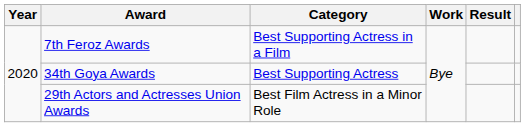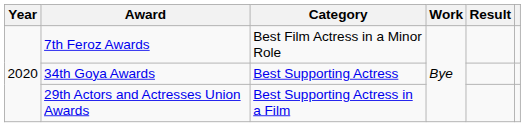 <table class="wikitable sortable plainrowheaders">
 <tr>
 <th>Year</th>
 <th>Award</th>
 <th>Category</th>
 <th>Work</th>
 <th>Result</th>
 <th scope="col" class="unsortable"><br></th>
 </tr>
 <tr>
 <td rowspan = "3" align = "center">2020</td>
 <td><a href='#'>7th Feroz Awards</a></td>
-<td><a href='#'>Best Supporting Actress in a Film</a></td>
+<td>Best Film Actress in a Minor Role</td>
 <td rowspan = "3"><em>Bye</em></td>
 <td></td>
 <td align = "center"></td>
 </tr>
 <tr>
 <td><a href='#'>34th Goya Awards</a></td>
 <td><a href='#'>Best Supporting Actress</a></td>
 <td></td>
 <td align = "center"></td>
 </tr>
 <tr>
 <td><a href='#'>29th Actors and Actresses Union Awards</a></td>
-<td>Best Film Actress in a Minor Role</td>
+<td><a href='#'>Best Supporting Actress in a Film</a></td>
 <td></td>
 <td align = "center"></td>
 </tr>
 </table>
